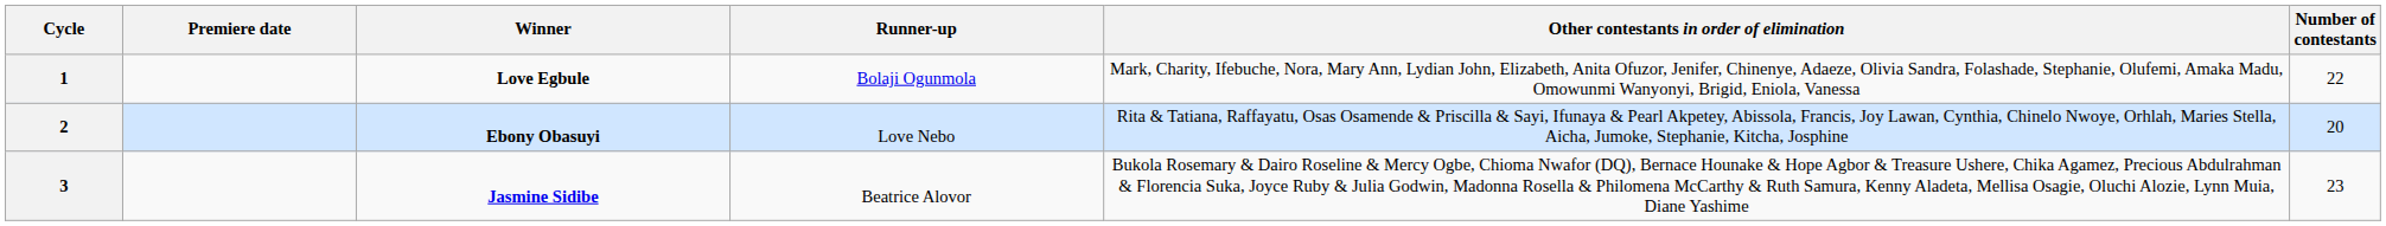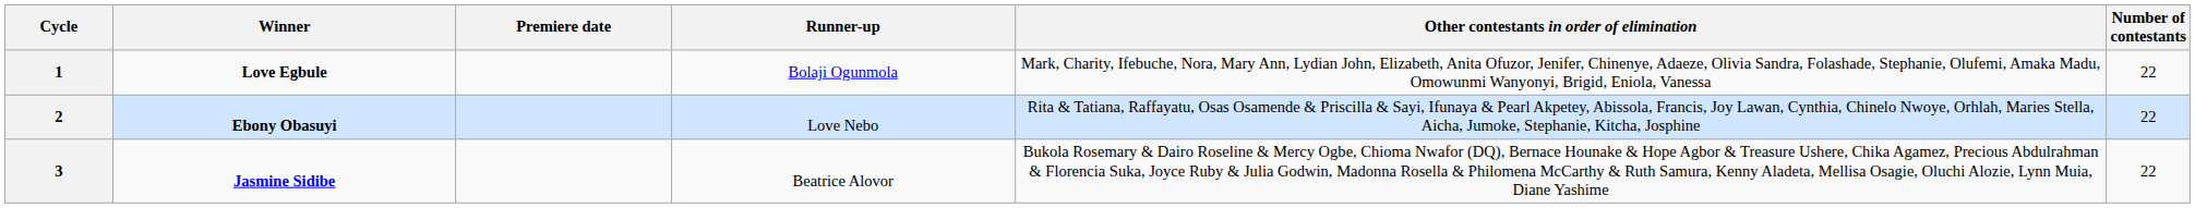 <table class="wikitable" style="font-size:90%; width:100%; text-align: center;">
 <tr>
 <th style="width:5%;">Cycle</th>
+<th width=16%>Winner</th>
 <th style="width:10%;">Premiere date</th>
-<th width=16%>Winner</th>
 <th width=16%>Runner-up</th>
 <th style="width:51%;">Other contestants <em>in order of elimination</em></th>
 <th style="width:3%;">Number of contestants</th>
 </tr>
 <tr>
 <th>1</th>
+<td><strong>Love Egbule</strong></td>
 <td></td>
-<td><strong>Love Egbule</strong></td>
 <td><a href='#'>Bolaji Ogunmola</a></td>
 <td>Mark, Charity, Ifebuche, Nora, Mary Ann, Lydian John, Elizabeth, Anita Ofuzor, Jenifer, Chinenye, Adaeze, Olivia Sandra, Folashade, Stephanie, Olufemi, Amaka Madu, Omowunmi Wanyonyi, Brigid, Eniola, Vanessa</td>
 <td>22</td>
 </tr>
 <tr style="background: #D0E6FF;">
 <th>2</th>
+<td><br><strong>Ebony Obasuyi</strong></td>
 <td></td>
-<td><br><strong>Ebony Obasuyi</strong></td>
 <td><br>Love Nebo</td>
 <td>Rita & Tatiana, Raffayatu, Osas Osamende & Priscilla & Sayi, Ifunaya & Pearl Akpetey, Abissola, Francis, Joy Lawan, Cynthia, Chinelo Nwoye, Orhlah, Maries Stella, Aicha, Jumoke, Stephanie, Kitcha, Josphine</td>
-<td>20</td>
+<td>22</td>
 </tr>
 <tr>
 <th>3</th>
+<td><br><strong><a href='#'>Jasmine Sidibe</a></strong></td>
 <td></td>
-<td><br><strong><a href='#'>Jasmine Sidibe</a></strong></td>
 <td><br>Beatrice Alovor</td>
 <td>Bukola Rosemary & Dairo Roseline & Mercy Ogbe, Chioma Nwafor (DQ), Bernace Hounake & Hope Agbor & Treasure Ushere, Chika Agamez, Precious Abdulrahman & Florencia Suka, Joyce Ruby & Julia Godwin, Madonna Rosella & Philomena McCarthy & Ruth Samura, Kenny Aladeta, Mellisa Osagie, Oluchi Alozie, Lynn Muia, Diane Yashime</td>
-<td>23</td>
+<td>22</td>
 </tr>
 </table>
